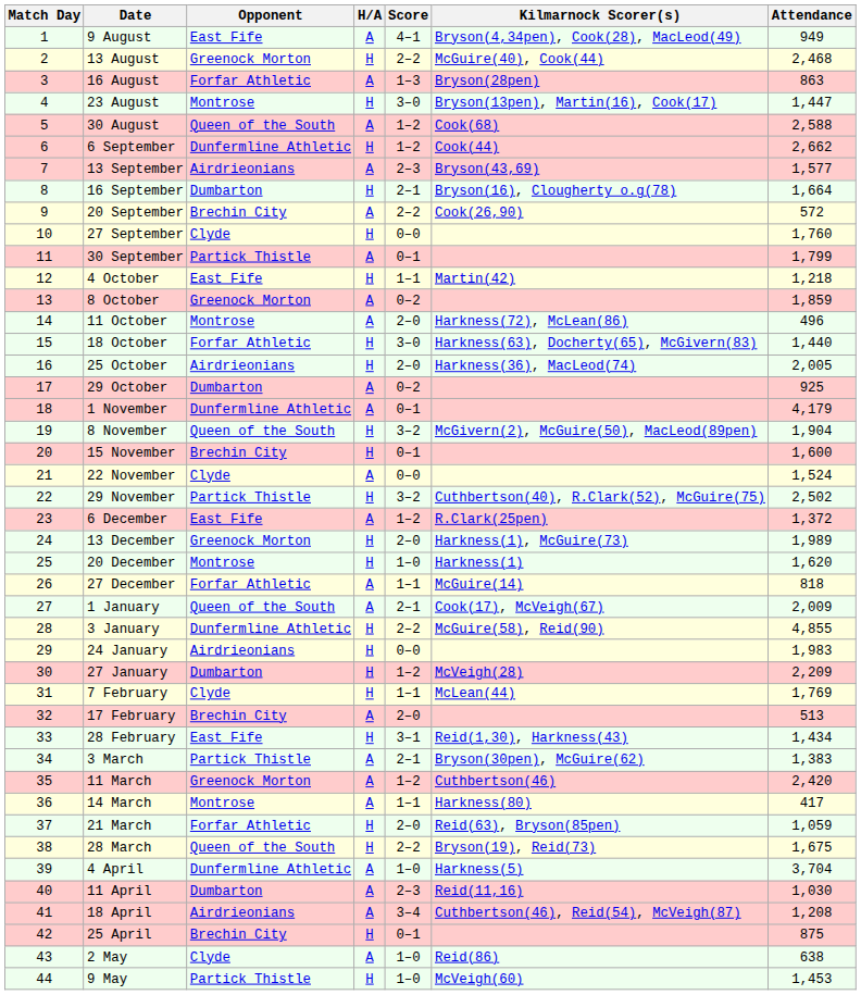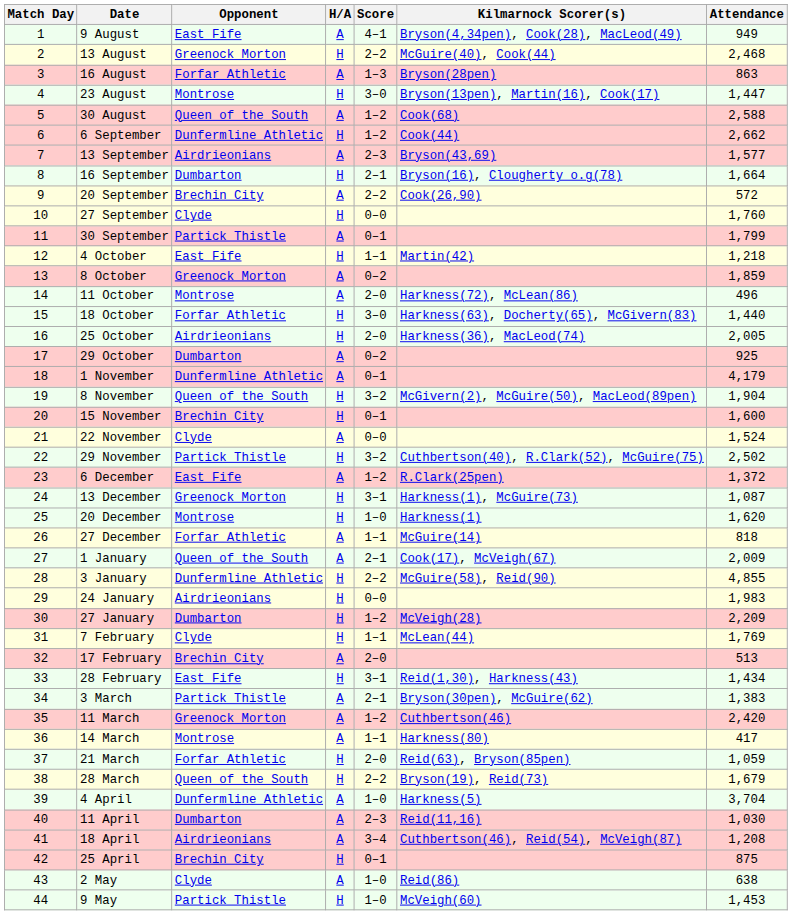 <table class="wikitable" style="text-align:center">
 <tr>
 <th>Match Day</th>
 <th>Date</th>
 <th>Opponent</th>
 <th>H/A</th>
 <th>Score</th>
 <th>Kilmarnock Scorer(s)</th>
 <th>Attendance</th>
 </tr>
 <tr bgcolor=#EEFFEE>
 <td>1</td>
 <td align=left>9 August</td>
 <td align=left><a href='#'>East Fife</a></td>
 <td><a href='#'>A</a></td>
 <td>4–1</td>
 <td align=left><a href='#'>Bryson(4,34pen)</a>, <a href='#'>Cook(28)</a>, <a href='#'>MacLeod(49)</a></td>
 <td>949</td>
 </tr>
 <tr bgcolor=#FFFFDD>
 <td>2</td>
 <td align=left>13 August</td>
 <td align=left><a href='#'>Greenock Morton</a></td>
 <td><a href='#'>H</a></td>
 <td>2–2</td>
 <td align=left><a href='#'>McGuire(40)</a>, <a href='#'>Cook(44)</a></td>
 <td>2,468</td>
 </tr>
 <tr bgcolor=#FFCCCC>
 <td>3</td>
 <td align=left>16 August</td>
 <td align=left><a href='#'>Forfar Athletic</a></td>
 <td><a href='#'>A</a></td>
 <td>1–3</td>
 <td align=left><a href='#'>Bryson(28pen)</a></td>
 <td>863</td>
 </tr>
 <tr bgcolor=#EEFFEE>
 <td>4</td>
 <td align=left>23 August</td>
 <td align=left><a href='#'>Montrose</a></td>
 <td><a href='#'>H</a></td>
 <td>3–0</td>
 <td align=left><a href='#'>Bryson(13pen)</a>, <a href='#'>Martin(16)</a>, <a href='#'>Cook(17)</a></td>
 <td>1,447</td>
 </tr>
 <tr bgcolor=#FFCCCC>
 <td>5</td>
 <td align=left>30 August</td>
 <td align=left><a href='#'>Queen of the South</a></td>
 <td><a href='#'>A</a></td>
 <td>1–2</td>
 <td align=left><a href='#'>Cook(68)</a></td>
 <td>2,588</td>
 </tr>
 <tr bgcolor=#FFCCCC>
 <td>6</td>
 <td align=left>6 September</td>
 <td align=left><a href='#'>Dunfermline Athletic</a></td>
 <td><a href='#'>H</a></td>
 <td>1–2</td>
 <td align=left><a href='#'>Cook(44)</a></td>
 <td>2,662</td>
 </tr>
 <tr bgcolor=#FFCCCC>
 <td>7</td>
 <td align=left>13 September</td>
 <td align=left><a href='#'>Airdrieonians</a></td>
 <td><a href='#'>A</a></td>
 <td>2–3</td>
 <td align=left><a href='#'>Bryson(43,69)</a></td>
 <td>1,577</td>
 </tr>
 <tr bgcolor=#EEFFEE>
 <td>8</td>
 <td align=left>16 September</td>
 <td align=left><a href='#'>Dumbarton</a></td>
 <td><a href='#'>H</a></td>
 <td>2–1</td>
 <td align=left><a href='#'>Bryson(16)</a>, <a href='#'>Clougherty o.g(78)</a></td>
 <td>1,664</td>
 </tr>
 <tr bgcolor=#FFFFDD>
 <td>9</td>
 <td align=left>20 September</td>
 <td align=left><a href='#'>Brechin City</a></td>
 <td><a href='#'>A</a></td>
 <td>2–2</td>
 <td align=left><a href='#'>Cook(26,90)</a></td>
 <td>572</td>
 </tr>
 <tr bgcolor=#FFFFDD>
 <td>10</td>
 <td align=left>27 September</td>
 <td align=left><a href='#'>Clyde</a></td>
 <td><a href='#'>H</a></td>
 <td>0–0</td>
 <td align=left></td>
 <td>1,760</td>
 </tr>
 <tr bgcolor=#FFCCCC>
 <td>11</td>
 <td align=left>30 September</td>
 <td align=left><a href='#'>Partick Thistle</a></td>
 <td><a href='#'>A</a></td>
 <td>0–1</td>
 <td align=left></td>
 <td>1,799</td>
 </tr>
 <tr bgcolor=#FFFFDD>
 <td>12</td>
 <td align=left>4 October</td>
 <td align=left><a href='#'>East Fife</a></td>
 <td><a href='#'>H</a></td>
 <td>1–1</td>
 <td align=left><a href='#'>Martin(42)</a></td>
 <td>1,218</td>
 </tr>
 <tr bgcolor=#FFCCCC>
 <td>13</td>
 <td align=left>8 October</td>
 <td align=left><a href='#'>Greenock Morton</a></td>
 <td><a href='#'>A</a></td>
 <td>0–2</td>
 <td align=left></td>
 <td>1,859</td>
 </tr>
 <tr bgcolor=#EEFFEE>
 <td>14</td>
 <td align=left>11 October</td>
 <td align=left><a href='#'>Montrose</a></td>
 <td><a href='#'>A</a></td>
 <td>2–0</td>
 <td align=left><a href='#'>Harkness(72)</a>, <a href='#'>McLean(86)</a></td>
 <td>496</td>
 </tr>
 <tr bgcolor=#EEFFEE>
 <td>15</td>
 <td align=left>18 October</td>
 <td align=left><a href='#'>Forfar Athletic</a></td>
 <td><a href='#'>H</a></td>
 <td>3–0</td>
 <td align=left><a href='#'>Harkness(63)</a>, <a href='#'>Docherty(65)</a>, <a href='#'>McGivern(83)</a></td>
 <td>1,440</td>
 </tr>
 <tr bgcolor=#EEFFEE>
 <td>16</td>
 <td align=left>25 October</td>
 <td align=left><a href='#'>Airdrieonians</a></td>
 <td><a href='#'>H</a></td>
 <td>2–0</td>
 <td align=left><a href='#'>Harkness(36)</a>, <a href='#'>MacLeod(74)</a></td>
 <td>2,005</td>
 </tr>
 <tr bgcolor=#FFCCCC>
 <td>17</td>
 <td align=left>29 October</td>
 <td align=left><a href='#'>Dumbarton</a></td>
 <td><a href='#'>A</a></td>
 <td>0–2</td>
 <td align=left></td>
 <td>925</td>
 </tr>
 <tr bgcolor=#FFCCCC>
 <td>18</td>
 <td align=left>1 November</td>
 <td align=left><a href='#'>Dunfermline Athletic</a></td>
 <td><a href='#'>A</a></td>
 <td>0–1</td>
 <td align=left></td>
 <td>4,179</td>
 </tr>
 <tr bgcolor=#EEFFEE>
 <td>19</td>
 <td align=left>8 November</td>
 <td align=left><a href='#'>Queen of the South</a></td>
 <td><a href='#'>H</a></td>
 <td>3–2</td>
 <td align=left><a href='#'>McGivern(2)</a>, <a href='#'>McGuire(50)</a>, <a href='#'>MacLeod(89pen)</a></td>
 <td>1,904</td>
 </tr>
 <tr bgcolor=#FFCCCC>
 <td>20</td>
 <td align=left>15 November</td>
 <td align=left><a href='#'>Brechin City</a></td>
 <td><a href='#'>H</a></td>
 <td>0–1</td>
 <td align=left></td>
 <td>1,600</td>
 </tr>
 <tr bgcolor=#FFFFDD>
 <td>21</td>
 <td align=left>22 November</td>
 <td align=left><a href='#'>Clyde</a></td>
 <td><a href='#'>A</a></td>
 <td>0–0</td>
 <td align=left></td>
 <td>1,524</td>
 </tr>
 <tr bgcolor=#EEFFEE>
 <td>22</td>
 <td align=left>29 November</td>
 <td align=left><a href='#'>Partick Thistle</a></td>
 <td><a href='#'>H</a></td>
 <td>3–2</td>
 <td align=left><a href='#'>Cuthbertson(40)</a>, <a href='#'>R.Clark(52)</a>, <a href='#'>McGuire(75)</a></td>
 <td>2,502</td>
 </tr>
 <tr bgcolor=#FFCCCC>
 <td>23</td>
 <td align=left>6 December</td>
 <td align=left><a href='#'>East Fife</a></td>
 <td><a href='#'>A</a></td>
 <td>1–2</td>
 <td align=left><a href='#'>R.Clark(25pen)</a></td>
 <td>1,372</td>
 </tr>
 <tr bgcolor=#EEFFEE>
 <td>24</td>
 <td align=left>13 December</td>
 <td align=left><a href='#'>Greenock Morton</a></td>
 <td><a href='#'>H</a></td>
-<td>2–0</td>
+<td>3–1</td>
 <td align=left><a href='#'>Harkness(1)</a>, <a href='#'>McGuire(73)</a></td>
-<td>1,989</td>
+<td>1,087</td>
 </tr>
 <tr bgcolor=#EEFFEE>
 <td>25</td>
 <td align=left>20 December</td>
 <td align=left><a href='#'>Montrose</a></td>
 <td><a href='#'>H</a></td>
 <td>1–0</td>
 <td align=left><a href='#'>Harkness(1)</a></td>
 <td>1,620</td>
 </tr>
 <tr bgcolor=#FFFFDD>
 <td>26</td>
 <td align=left>27 December</td>
 <td align=left><a href='#'>Forfar Athletic</a></td>
 <td><a href='#'>A</a></td>
 <td>1–1</td>
 <td align=left><a href='#'>McGuire(14)</a></td>
 <td>818</td>
 </tr>
 <tr bgcolor=#EEFFEE>
 <td>27</td>
 <td align=left>1 January</td>
 <td align=left><a href='#'>Queen of the South</a></td>
 <td><a href='#'>A</a></td>
 <td>2–1</td>
 <td align=left><a href='#'>Cook(17)</a>, <a href='#'>McVeigh(67)</a></td>
 <td>2,009</td>
 </tr>
 <tr bgcolor=#FFFFDD>
 <td>28</td>
 <td align=left>3 January</td>
 <td align=left><a href='#'>Dunfermline Athletic</a></td>
 <td><a href='#'>H</a></td>
 <td>2–2</td>
 <td align=left><a href='#'>McGuire(58)</a>, <a href='#'>Reid(90)</a></td>
 <td>4,855</td>
 </tr>
 <tr bgcolor=#FFFFDD>
 <td>29</td>
 <td align=left>24 January</td>
 <td align=left><a href='#'>Airdrieonians</a></td>
 <td><a href='#'>H</a></td>
 <td>0–0</td>
 <td align=left></td>
 <td>1,983</td>
 </tr>
 <tr bgcolor=#FFCCCC>
 <td>30</td>
 <td align=left>27 January</td>
 <td align=left><a href='#'>Dumbarton</a></td>
 <td><a href='#'>H</a></td>
 <td>1–2</td>
 <td align=left><a href='#'>McVeigh(28)</a></td>
 <td>2,209</td>
 </tr>
 <tr bgcolor=#FFFFDD>
 <td>31</td>
 <td align=left>7 February</td>
 <td align=left><a href='#'>Clyde</a></td>
 <td><a href='#'>H</a></td>
 <td>1–1</td>
 <td align=left><a href='#'>McLean(44)</a></td>
 <td>1,769</td>
 </tr>
 <tr bgcolor=#FFCCCC>
 <td>32</td>
 <td align=left>17 February</td>
 <td align=left><a href='#'>Brechin City</a></td>
 <td><a href='#'>A</a></td>
 <td>2–0</td>
 <td align=left></td>
 <td>513</td>
 </tr>
 <tr bgcolor=#EEFFEE>
 <td>33</td>
 <td align=left>28 February</td>
 <td align=left><a href='#'>East Fife</a></td>
 <td><a href='#'>H</a></td>
 <td>3–1</td>
 <td align=left><a href='#'>Reid(1,30)</a>, <a href='#'>Harkness(43)</a></td>
 <td>1,434</td>
 </tr>
 <tr bgcolor=#EEFFEE>
 <td>34</td>
 <td align=left>3 March</td>
 <td align=left><a href='#'>Partick Thistle</a></td>
 <td><a href='#'>A</a></td>
 <td>2–1</td>
 <td align=left><a href='#'>Bryson(30pen)</a>, <a href='#'>McGuire(62)</a></td>
 <td>1,383</td>
 </tr>
 <tr bgcolor=#FFCCCC>
 <td>35</td>
 <td align=left>11 March</td>
 <td align=left><a href='#'>Greenock Morton</a></td>
 <td><a href='#'>A</a></td>
 <td>1–2</td>
 <td align=left><a href='#'>Cuthbertson(46)</a></td>
 <td>2,420</td>
 </tr>
 <tr bgcolor=#FFFFDD>
 <td>36</td>
 <td align=left>14 March</td>
 <td align=left><a href='#'>Montrose</a></td>
 <td><a href='#'>A</a></td>
 <td>1–1</td>
 <td align=left><a href='#'>Harkness(80)</a></td>
 <td>417</td>
 </tr>
 <tr bgcolor=#EEFFEE>
 <td>37</td>
 <td align=left>21 March</td>
 <td align=left><a href='#'>Forfar Athletic</a></td>
 <td><a href='#'>H</a></td>
 <td>2–0</td>
 <td align=left><a href='#'>Reid(63)</a>, <a href='#'>Bryson(85pen)</a></td>
 <td>1,059</td>
 </tr>
 <tr bgcolor=#FFFFDD>
 <td>38</td>
 <td align=left>28 March</td>
 <td align=left><a href='#'>Queen of the South</a></td>
 <td><a href='#'>H</a></td>
 <td>2–2</td>
 <td align=left><a href='#'>Bryson(19)</a>, <a href='#'>Reid(73)</a></td>
-<td>1,675</td>
+<td>1,679</td>
 </tr>
 <tr bgcolor=#EEFFEE>
 <td>39</td>
 <td align=left>4 April</td>
 <td align=left><a href='#'>Dunfermline Athletic</a></td>
 <td><a href='#'>A</a></td>
 <td>1–0</td>
 <td align=left><a href='#'>Harkness(5)</a></td>
 <td>3,704</td>
 </tr>
 <tr bgcolor=#FFCCCC>
 <td>40</td>
 <td align=left>11 April</td>
 <td align=left><a href='#'>Dumbarton</a></td>
 <td><a href='#'>A</a></td>
 <td>2–3</td>
 <td align=left><a href='#'>Reid(11,16)</a></td>
 <td>1,030</td>
 </tr>
 <tr bgcolor=#FFCCCC>
 <td>41</td>
 <td align=left>18 April</td>
 <td align=left><a href='#'>Airdrieonians</a></td>
 <td><a href='#'>A</a></td>
 <td>3–4</td>
 <td align=left><a href='#'>Cuthbertson(46)</a>, <a href='#'>Reid(54)</a>, <a href='#'>McVeigh(87)</a></td>
 <td>1,208</td>
 </tr>
 <tr bgcolor=#FFCCCC>
 <td>42</td>
 <td align=left>25 April</td>
 <td align=left><a href='#'>Brechin City</a></td>
 <td><a href='#'>H</a></td>
 <td>0–1</td>
 <td align=left></td>
 <td>875</td>
 </tr>
 <tr bgcolor=#EEFFEE>
 <td>43</td>
 <td align=left>2 May</td>
 <td align=left><a href='#'>Clyde</a></td>
 <td><a href='#'>A</a></td>
 <td>1–0</td>
 <td align=left><a href='#'>Reid(86)</a></td>
 <td>638</td>
 </tr>
 <tr bgcolor=#EEFFEE>
 <td>44</td>
 <td align=left>9 May</td>
 <td align=left><a href='#'>Partick Thistle</a></td>
 <td><a href='#'>H</a></td>
 <td>1–0</td>
 <td align=left><a href='#'>McVeigh(60)</a></td>
 <td>1,453</td>
 </tr>
 </table>
